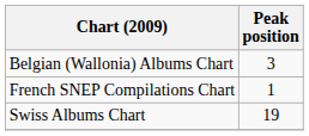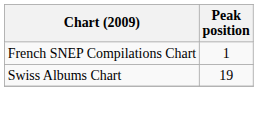 <table class="wikitable sortable">
 <tr>
 <th>Chart (2009)</th>
 <th>Peak<br>position</th>
-</tr>
-<tr>
-<td>Belgian (Wallonia) Albums Chart</td>
-<td align="center">3</td>
 </tr>
 <tr>
 <td>French SNEP Compilations Chart</td>
 <td align="center">1</td>
 </tr>
 <tr>
 <td>Swiss Albums Chart</td>
 <td align="center">19</td>
 </tr>
 <tr>
 </tr>
 </table>
